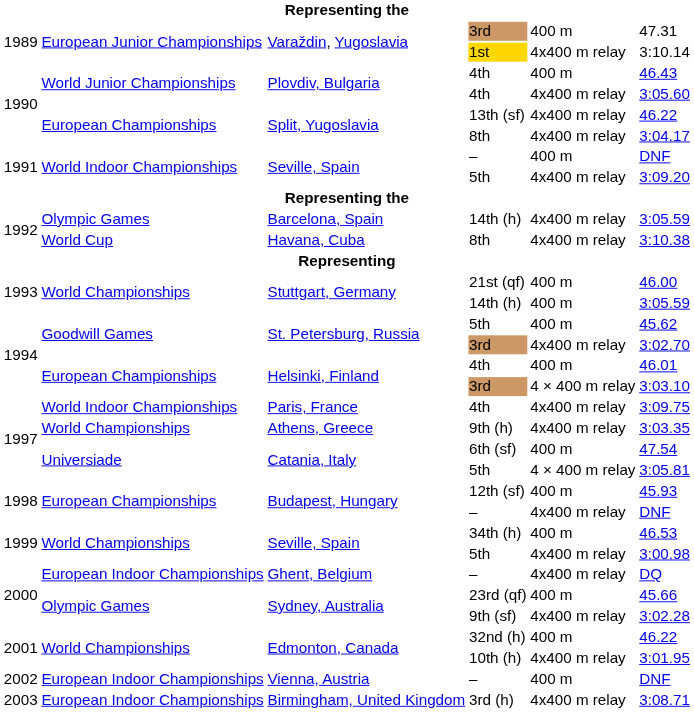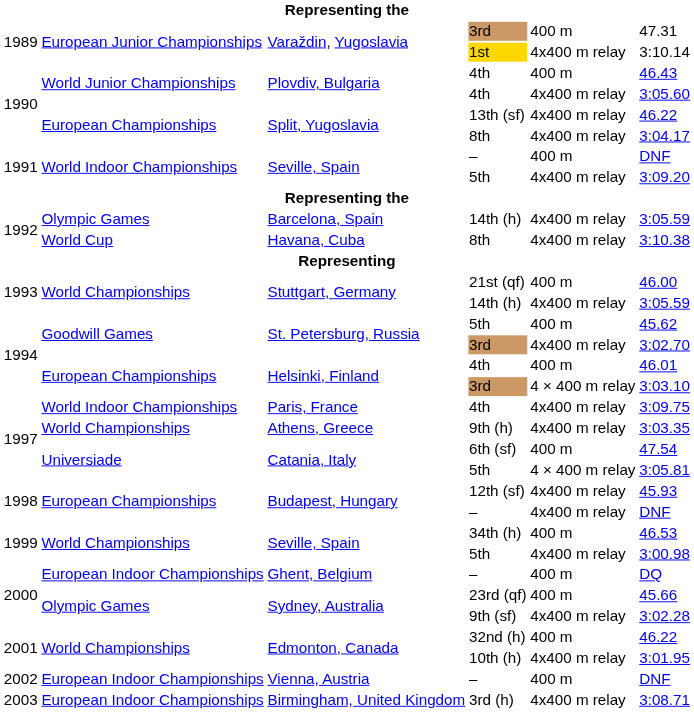 <table>
 <tr>
 <th colspan="6">Representing the </th>
 </tr>
 <tr>
 <td rowspan=2>1989</td>
 <td rowspan=2><a href='#'>European Junior Championships</a></td>
 <td rowspan=2><a href='#'>Varaždin</a>, <a href='#'>Yugoslavia</a></td>
 <td bgcolor=cc9966>3rd</td>
 <td>400 m</td>
 <td>47.31</td>
 </tr>
 <tr>
 <td bgcolor=gold>1st</td>
 <td>4x400 m relay</td>
 <td>3:10.14</td>
 </tr>
 <tr>
 <td rowspan=4>1990</td>
 <td rowspan=2><a href='#'>World Junior Championships</a></td>
 <td rowspan=2><a href='#'>Plovdiv, Bulgaria</a></td>
 <td>4th</td>
 <td>400 m</td>
 <td><a href='#'>46.43</a></td>
 </tr>
 <tr>
 <td>4th</td>
 <td>4x400 m relay</td>
 <td><a href='#'>3:05.60</a></td>
 </tr>
 <tr>
 <td rowspan=2><a href='#'>European Championships</a></td>
 <td rowspan=2><a href='#'>Split, Yugoslavia</a></td>
 <td>13th (sf)</td>
 <td>4x400 m relay</td>
 <td><a href='#'>46.22</a></td>
 </tr>
 <tr>
 <td>8th</td>
 <td>4x400 m relay</td>
 <td><a href='#'>3:04.17</a></td>
 </tr>
 <tr>
 <td rowspan=2>1991</td>
 <td rowspan=2><a href='#'>World Indoor Championships</a></td>
 <td rowspan=2><a href='#'>Seville, Spain</a></td>
 <td>–</td>
 <td>400 m</td>
 <td><a href='#'>DNF</a></td>
 </tr>
 <tr>
 <td>5th</td>
 <td>4x400 m relay</td>
 <td><a href='#'>3:09.20</a></td>
 </tr>
 <tr>
 <th colspan="6">Representing the </th>
 </tr>
 <tr>
 <td rowspan=2>1992</td>
 <td><a href='#'>Olympic Games</a></td>
 <td><a href='#'>Barcelona, Spain</a></td>
 <td>14th (h)</td>
 <td>4x400 m relay</td>
 <td><a href='#'>3:05.59</a></td>
 </tr>
 <tr>
 <td><a href='#'>World Cup</a></td>
 <td><a href='#'>Havana, Cuba</a></td>
 <td>8th</td>
 <td>4x400 m relay</td>
 <td><a href='#'>3:10.38</a></td>
 </tr>
 <tr>
 <th colspan="6">Representing </th>
 </tr>
 <tr>
 <td rowspan=2>1993</td>
 <td rowspan=2><a href='#'>World Championships</a></td>
 <td rowspan=2><a href='#'>Stuttgart, Germany</a></td>
 <td>21st (qf)</td>
 <td>400 m</td>
 <td><a href='#'>46.00</a></td>
 </tr>
 <tr>
 <td>14th (h)</td>
-<td>400 m</td>
+<td>4x400 m relay</td>
 <td><a href='#'>3:05.59</a></td>
 </tr>
 <tr>
 <td rowspan=4>1994</td>
 <td rowspan=2><a href='#'>Goodwill Games</a></td>
 <td rowspan=2><a href='#'>St. Petersburg, Russia</a></td>
 <td>5th</td>
 <td>400 m</td>
 <td><a href='#'>45.62</a></td>
 </tr>
 <tr>
 <td bgcolor=cc9966>3rd</td>
 <td>4x400 m relay</td>
 <td><a href='#'>3:02.70</a></td>
 </tr>
 <tr>
 <td rowspan=2><a href='#'>European Championships</a></td>
 <td rowspan=2><a href='#'>Helsinki, Finland</a></td>
 <td>4th</td>
 <td>400 m</td>
 <td><a href='#'>46.01</a></td>
 </tr>
 <tr>
 <td bgcolor=cc9966>3rd</td>
 <td>4 × 400 m relay</td>
 <td><a href='#'>3:03.10</a></td>
 </tr>
 <tr>
 <td rowspan=4>1997</td>
 <td><a href='#'>World Indoor Championships</a></td>
 <td><a href='#'>Paris, France</a></td>
 <td>4th</td>
 <td>4x400 m relay</td>
 <td><a href='#'>3:09.75</a></td>
 </tr>
 <tr>
 <td><a href='#'>World Championships</a></td>
 <td><a href='#'>Athens, Greece</a></td>
 <td>9th (h)</td>
 <td>4x400 m relay</td>
 <td><a href='#'>3:03.35</a></td>
 </tr>
 <tr>
 <td rowspan=2><a href='#'>Universiade</a></td>
 <td rowspan=2><a href='#'>Catania, Italy</a></td>
 <td>6th (sf)</td>
 <td>400 m</td>
 <td><a href='#'>47.54</a></td>
 </tr>
 <tr>
 <td>5th</td>
 <td>4 × 400 m relay</td>
 <td><a href='#'>3:05.81</a></td>
 </tr>
 <tr>
 <td rowspan=2>1998</td>
 <td rowspan=2><a href='#'>European Championships</a></td>
 <td rowspan=2><a href='#'>Budapest, Hungary</a></td>
 <td>12th (sf)</td>
-<td>400 m</td>
+<td>4x400 m relay</td>
 <td><a href='#'>45.93</a></td>
 </tr>
 <tr>
 <td>–</td>
 <td>4x400 m relay</td>
 <td><a href='#'>DNF</a></td>
 </tr>
 <tr>
 <td rowspan=2>1999</td>
 <td rowspan=2><a href='#'>World Championships</a></td>
 <td rowspan=2><a href='#'>Seville, Spain</a></td>
 <td>34th (h)</td>
 <td>400 m</td>
 <td><a href='#'>46.53</a></td>
 </tr>
 <tr>
 <td>5th</td>
 <td>4x400 m relay</td>
 <td><a href='#'>3:00.98</a></td>
 </tr>
 <tr>
 <td rowspan=3>2000</td>
 <td><a href='#'>European Indoor Championships</a></td>
 <td><a href='#'>Ghent, Belgium</a></td>
 <td>–</td>
-<td>4x400 m relay</td>
+<td>400 m</td>
 <td><a href='#'>DQ</a></td>
 </tr>
 <tr>
 <td rowspan=2><a href='#'>Olympic Games</a></td>
 <td rowspan=2><a href='#'>Sydney, Australia</a></td>
 <td>23rd (qf)</td>
 <td>400 m</td>
 <td><a href='#'>45.66</a></td>
 </tr>
 <tr>
 <td>9th (sf)</td>
 <td>4x400 m relay</td>
 <td><a href='#'>3:02.28</a></td>
 </tr>
 <tr>
 <td rowspan=2>2001</td>
 <td rowspan=2><a href='#'>World Championships</a></td>
 <td rowspan=2><a href='#'>Edmonton, Canada</a></td>
 <td>32nd (h)</td>
 <td>400 m</td>
 <td><a href='#'>46.22</a></td>
 </tr>
 <tr>
 <td>10th (h)</td>
 <td>4x400 m relay</td>
 <td><a href='#'>3:01.95</a></td>
 </tr>
 <tr>
 <td>2002</td>
 <td><a href='#'>European Indoor Championships</a></td>
 <td><a href='#'>Vienna, Austria</a></td>
 <td>–</td>
 <td>400 m</td>
 <td><a href='#'>DNF</a></td>
 </tr>
 <tr>
 <td>2003</td>
 <td><a href='#'>European Indoor Championships</a></td>
 <td><a href='#'>Birmingham, United Kingdom</a></td>
 <td>3rd (h)</td>
 <td>4x400 m relay</td>
 <td><a href='#'>3:08.71</a></td>
 </tr>
 </table>
